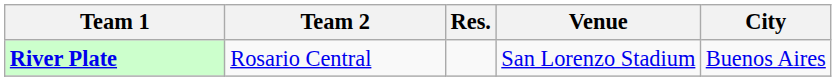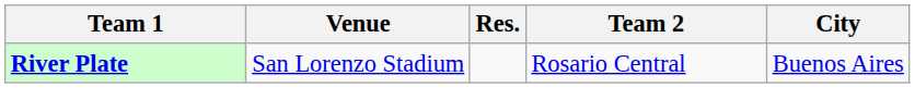 <table class=wikitable>
 <tr>
 <th width=150px>Team 1</th>
+<th>Venue</th>
+<th>Res.</th>
 <th width=150px>Team 2</th>
-<th>Res.</th>
-<th>Venue</th>
 <th>City</th>
 </tr>
 <tr>
 <td bgcolor= #ccffcc> <strong><a href='#'>River Plate</a></strong></td>
+<td><a href='#'>San Lorenzo Stadium</a></td>
+<td></td>
 <td> <a href='#'>Rosario Central</a></td>
-<td></td>
-<td><a href='#'>San Lorenzo Stadium</a></td>
 <td><a href='#'>Buenos Aires</a></td>
 </tr>
 </table>
